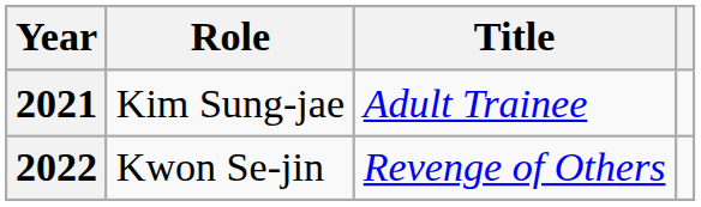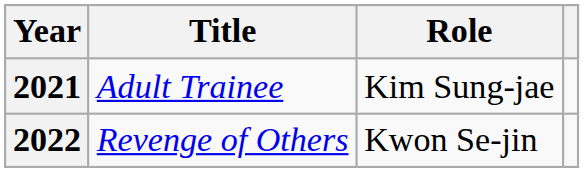 <table class="wikitable  plainrowheaders">
 <tr>
 <th scope="col">Year</th>
+<th scope="col">Title</th>
 <th scope="col">Role</th>
-<th scope="col">Title</th>
 <th scope="col" class="unsortable"></th>
 </tr>
 <tr>
 <th scope="row">2021</th>
+<td><em><a href='#'>Adult Trainee</a></em></td>
 <td>Kim Sung-jae</td>
-<td><em><a href='#'>Adult Trainee</a></em></td>
 <td></td>
 </tr>
 <tr>
 <th scope="row">2022</th>
+<td><em><a href='#'>Revenge of Others</a></em></td>
 <td>Kwon Se-jin</td>
-<td><em><a href='#'>Revenge of Others</a></em></td>
 <td></td>
 </tr>
 </table>
